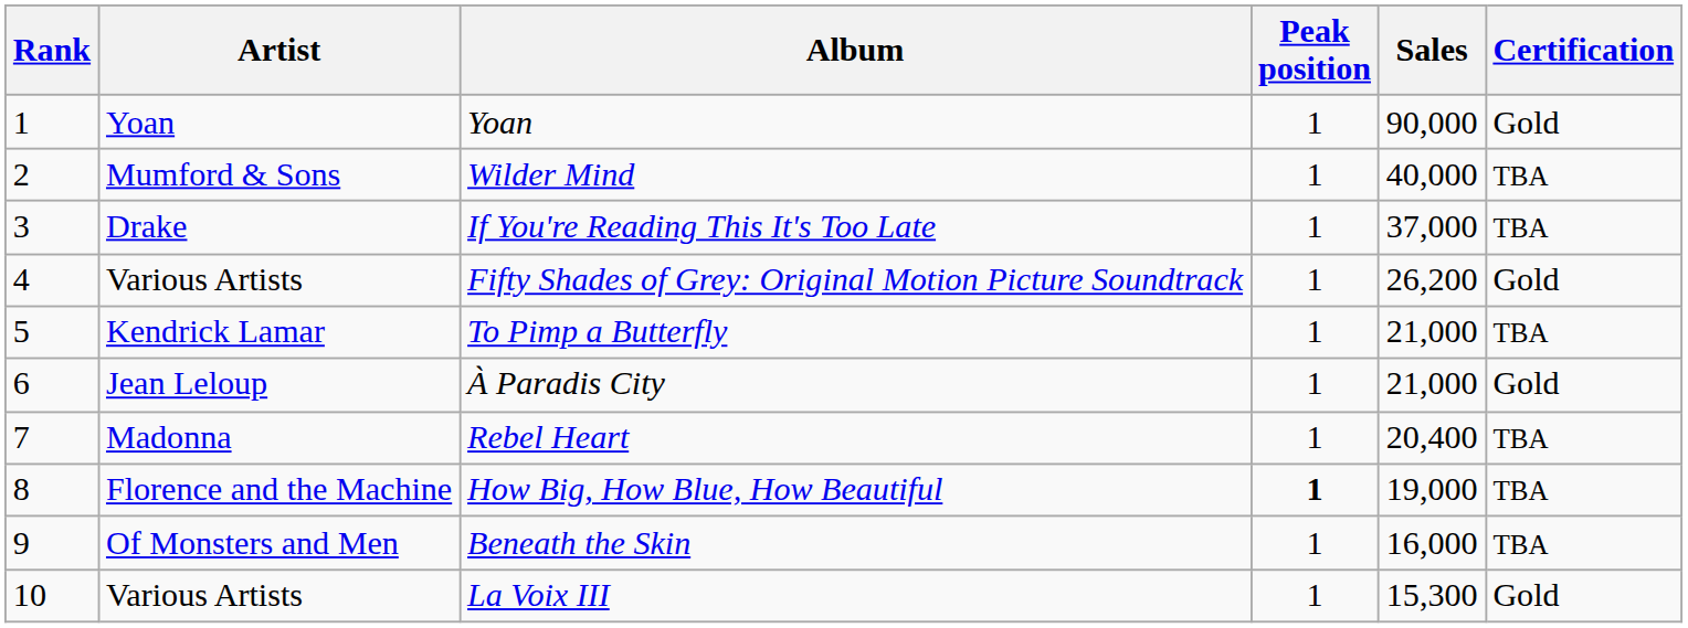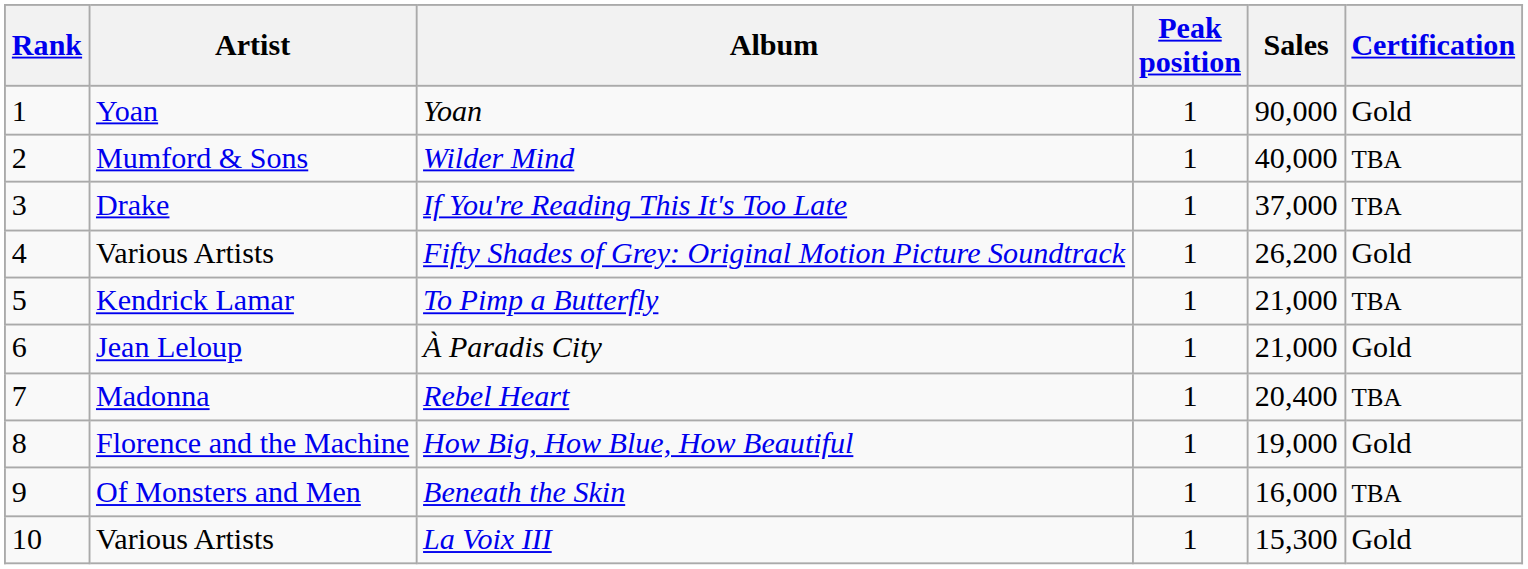 <table class="wikitable sortable">
 <tr>
 <th><a href='#'>Rank</a></th>
 <th>Artist</th>
 <th>Album</th>
 <th><a href='#'>Peak<br>position</a></th>
 <th>Sales</th>
 <th><a href='#'>Certification</a></th>
 </tr>
 <tr>
 <td>1</td>
 <td><a href='#'>Yoan</a></td>
 <td><em>Yoan</em></td>
 <td style="text-align:center;">1</td>
 <td>90,000</td>
 <td>Gold</td>
 </tr>
 <tr>
 <td>2</td>
 <td><a href='#'>Mumford & Sons</a></td>
 <td><em><a href='#'>Wilder Mind</a></em></td>
 <td style="text-align:center;">1</td>
 <td>40,000</td>
 <td><span><small>TBA</small></span></td>
 </tr>
 <tr>
 <td>3</td>
 <td><a href='#'>Drake</a></td>
 <td><em><a href='#'>If You're Reading This It's Too Late</a></em></td>
 <td style="text-align:center;">1</td>
 <td>37,000</td>
 <td><span><small>TBA</small></span></td>
 </tr>
 <tr>
 <td>4</td>
 <td>Various Artists</td>
 <td><em><a href='#'>Fifty Shades of Grey: Original Motion Picture Soundtrack</a></em></td>
 <td style="text-align:center;">1</td>
 <td>26,200</td>
 <td>Gold</td>
 </tr>
 <tr>
 <td>5</td>
 <td><a href='#'>Kendrick Lamar</a></td>
 <td><em><a href='#'>To Pimp a Butterfly</a></em></td>
 <td style="text-align:center;">1</td>
 <td>21,000</td>
 <td><span><small>TBA</small></span></td>
 </tr>
 <tr>
 <td>6</td>
 <td><a href='#'>Jean Leloup</a></td>
 <td><em>À Paradis City</em></td>
 <td style="text-align:center;">1</td>
 <td>21,000</td>
 <td>Gold</td>
 </tr>
 <tr>
 <td>7</td>
 <td><a href='#'>Madonna</a></td>
 <td><em><a href='#'>Rebel Heart</a></em></td>
 <td style="text-align:center;">1</td>
 <td>20,400</td>
 <td><span><small>TBA</small></span></td>
 </tr>
 <tr>
 <td>8</td>
 <td><a href='#'>Florence and the Machine</a></td>
 <td><em><a href='#'>How Big, How Blue, How Beautiful</a></em></td>
-<td style="text-align:center;"><strong>1</strong></td>
+<td style="text-align:center;">1</td>
 <td>19,000</td>
-<td><span><small>TBA</small></span></td>
+<td>Gold</td>
 </tr>
 <tr>
 <td>9</td>
 <td><a href='#'>Of Monsters and Men</a></td>
 <td><em><a href='#'>Beneath the Skin</a></em></td>
 <td style="text-align:center;">1</td>
 <td>16,000</td>
 <td><span><small>TBA</small></span></td>
 </tr>
 <tr>
 <td>10</td>
 <td>Various Artists</td>
 <td><em><a href='#'>La Voix III</a></em></td>
 <td style="text-align:center;">1</td>
 <td>15,300</td>
 <td>Gold</td>
 </tr>
 </table>
